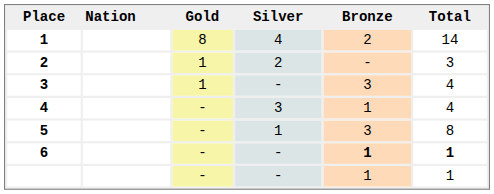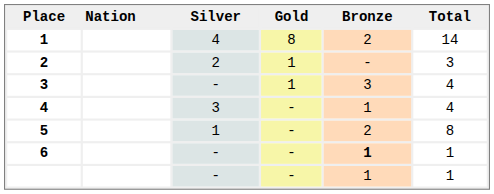 <table style="border-style:solid;border-width:1px;border-color:#808080;background-color:#EFEFEF" cellspacing="2" cellpadding="2" width="450px">
 <tr bgcolor="#EFEFEF">
 <th align="center">Place</th>
 <th align="left">Nation</th>
+<th align="center">Silver</th>
 <th align="center">Gold</th>
-<th align="center">Silver</th>
 <th align="center">Bronze</th>
 <th align="center">Total</th>
 </tr>
 <tr align="center" valign="top" bgcolor="#FFFFFF">
 <th>1</th>
 <td align="left"></td>
+<td style="background:#DCE5E5;">4</td>
 <td style="background:#F7F6A8;">8</td>
-<td style="background:#DCE5E5;">4</td>
 <td style="background:#FFDAB9;">2</td>
 <td>14</td>
 </tr>
 <tr align="center" valign="top" bgcolor="#FFFFFF">
 <th>2</th>
 <td align="left"></td>
+<td style="background:#DCE5E5;">2</td>
 <td style="background:#F7F6A8;">1</td>
-<td style="background:#DCE5E5;">2</td>
 <td style="background:#FFDAB9;">-</td>
 <td>3</td>
 </tr>
 <tr align="center" valign="top" bgcolor="#FFFFFF">
 <th>3</th>
 <td align="left"></td>
+<td style="background:#DCE5E5;">-</td>
 <td style="background:#F7F6A8;">1</td>
-<td style="background:#DCE5E5;">-</td>
 <td style="background:#FFDAB9;">3</td>
 <td>4</td>
 </tr>
 <tr align="center" valign="top" bgcolor="#FFFFFF">
 <th>4</th>
 <td align="left"></td>
+<td style="background:#DCE5E5;">3</td>
 <td style="background:#F7F6A8;">-</td>
-<td style="background:#DCE5E5;">3</td>
 <td style="background:#FFDAB9;">1</td>
 <td>4</td>
 </tr>
 <tr align="center" valign="top" bgcolor="#FFFFFF">
 <th>5</th>
 <td align="left"></td>
+<td style="background:#DCE5E5;">1</td>
 <td style="background:#F7F6A8;">-</td>
-<td style="background:#DCE5E5;">1</td>
-<td style="background:#FFDAB9;">3</td>
+<td style="background:#FFDAB9;">2</td>
 <td>8</td>
 </tr>
 <tr align="center" valign="top" bgcolor="#FFFFFF">
 <th>6</th>
 <td align="left"></td>
+<td style="background:#DCE5E5;">-</td>
 <td style="background:#F7F6A8;">-</td>
-<td style="background:#DCE5E5;">-</td>
 <td style="background:#FFDAB9;"><strong>1</strong></td>
-<td><strong>1</strong></td>
+<td>1</td>
 </tr>
 <tr align="center" valign="top" bgcolor="#FFFFFF">
 <th></th>
 <td align="left"></td>
+<td style="background:#DCE5E5;">-</td>
 <td style="background:#F7F6A8;">-</td>
-<td style="background:#DCE5E5;">-</td>
 <td style="background:#FFDAB9;">1</td>
 <td>1</td>
 </tr>
 </table>
